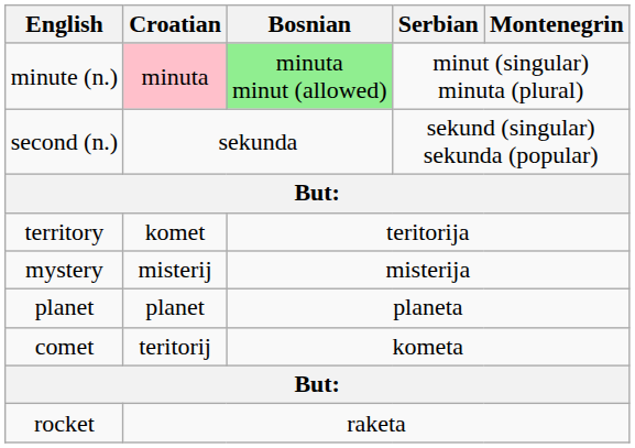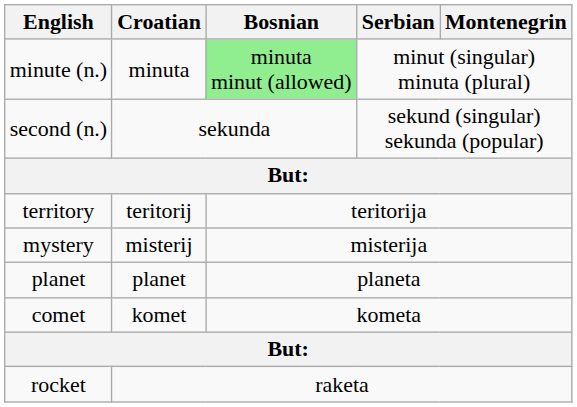 <table class="wikitable" style="text-align: center;">
 <tr>
 <th>English</th>
 <th>Croatian</th>
 <th>Bosnian</th>
 <th>Serbian</th>
 <th>Montenegrin</th>
 </tr>
 <tr>
 <td>minute (n.)</td>
-<td style="background: pink;">minuta</td>
+<td>minuta</td>
 <td style="background: lightgreen;">minuta<br>minut (allowed)</td>
 <td colspan="2">minut (singular) <br>minuta (plural)</td>
 </tr>
 <tr>
 <td>second (n.)</td>
 <td colspan="2">sekunda</td>
 <td colspan="2">sekund (singular) <br>sekunda (popular)</td>
 </tr>
 <tr>
 <th colspan="5">But:</th>
 </tr>
 <tr>
 <td>territory</td>
-<td>komet</td>
+<td>teritorij</td>
 <td colspan="3">teritorija</td>
 </tr>
 <tr>
 <td>mystery</td>
 <td>misterij</td>
 <td colspan="3">misterija</td>
 </tr>
 <tr>
 <td>planet</td>
 <td>planet</td>
 <td colspan="3">planeta</td>
 </tr>
 <tr>
 <td>comet</td>
-<td>teritorij</td>
+<td>komet</td>
 <td colspan="3">kometa</td>
 </tr>
 <tr>
 <th colspan="5">But:</th>
 </tr>
 <tr>
 <td>rocket</td>
 <td colspan="4">raketa</td>
 </tr>
 </table>
